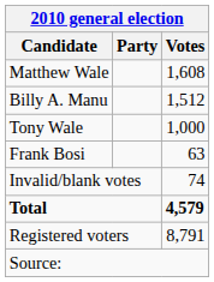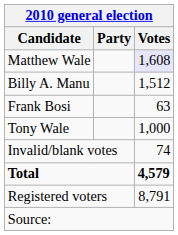 <table class="wikitable" style="text-align:left">
 <tr>
 <th colspan="3"><a href='#'>2010 general election</a></th>
 </tr>
 <tr>
 <th>Candidate</th>
 <th>Party</th>
 <th>Votes</th>
 </tr>
 <tr>
 <td>Matthew Wale</td>
 <td></td>
-<td align="right">1,608</td>
+<td align="right" style="background: lavender;">1,608</td>
 </tr>
 <tr>
 <td>Billy A. Manu</td>
 <td></td>
 <td align="right">1,512</td>
 </tr>
 <tr>
+<td>Frank Bosi</td>
+<td></td>
+<td align="right">63</td>
+</tr>
+<tr>
 <td>Tony Wale</td>
 <td></td>
 <td align="right">1,000</td>
-</tr>
-<tr>
-<td>Frank Bosi</td>
-<td></td>
-<td align="right">63</td>
 </tr>
 <tr>
 <td colspan="2">Invalid/blank votes</td>
 <td align="right">74</td>
 </tr>
 <tr>
 <td colspan="2"><strong>Total</strong></td>
 <td><strong>4,579</strong></td>
 </tr>
 <tr>
 <td colspan="2">Registered voters</td>
 <td align="right">8,791</td>
 </tr>
 <tr>
 <td colspan="3">Source: </td>
 </tr>
 </table>
